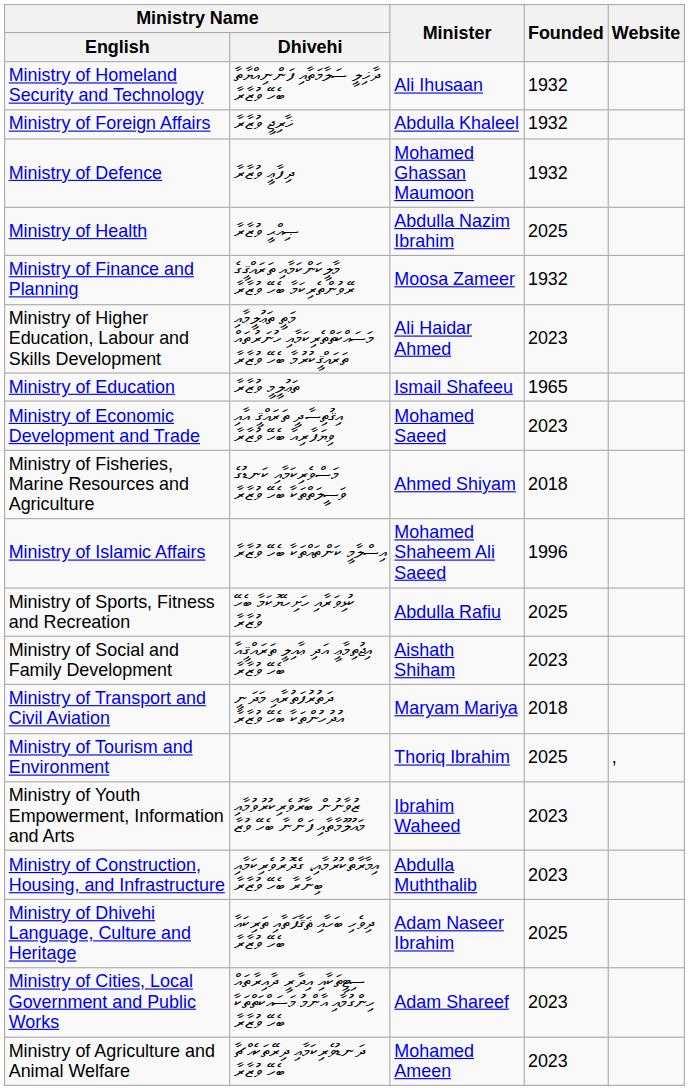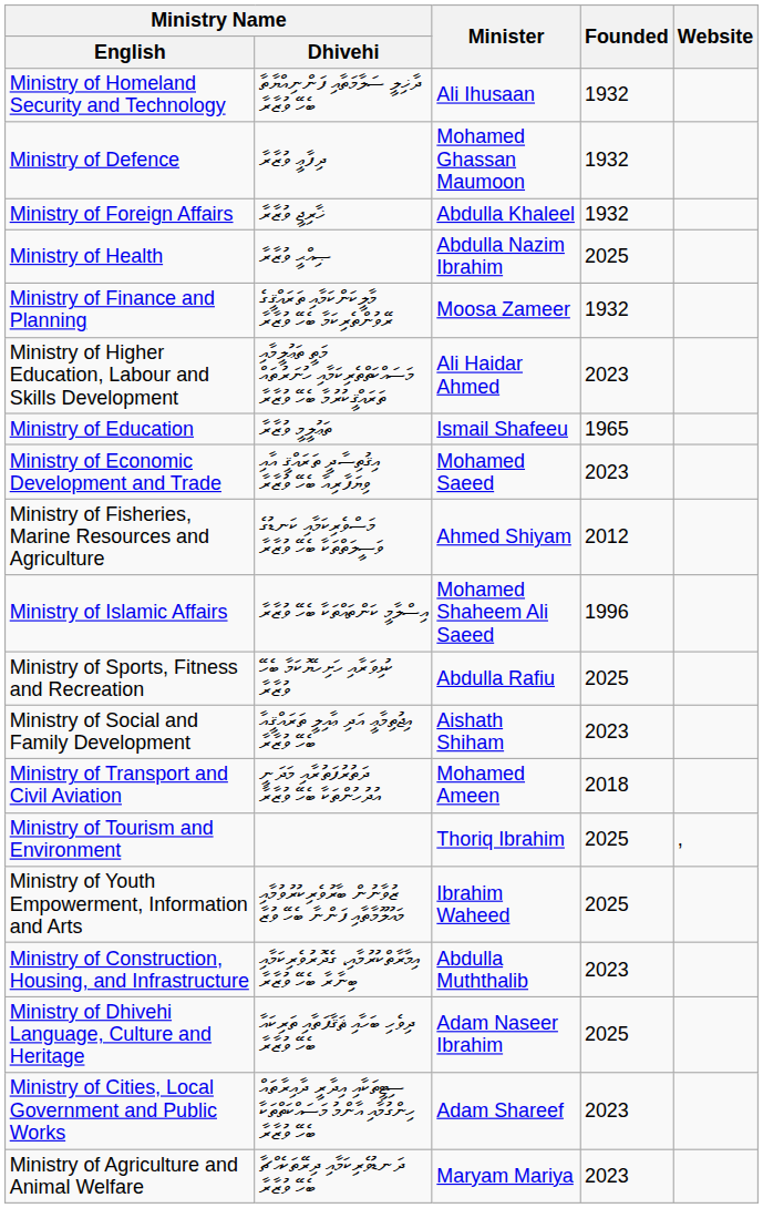 <table class="wikitable">
 <tr>
 <th colspan="2">Ministry Name</th>
 <th rowspan="2">Minister</th>
 <th rowspan="2">Founded</th>
 <th rowspan="2">Website</th>
 </tr>
 <tr>
 <th>English</th>
 <th>Dhivehi</th>
 </tr>
 <tr>
 <td><a href='#'>Ministry of Homeland Security and Technology</a></td>
 <td>ދާޚިލީ ސަލާމަތާއި ފަންނިއްޔާތާ ބެހޭ ވުޒާރާ</td>
 <td><a href='#'>Ali Ihusaan</a></td>
 <td>1932</td>
 <td></td>
 </tr>
 <tr>
-<td><a href='#'>Ministry of Foreign Affairs</a></td>
-<td>ޚާރިޖީ ވުޒާރާ</td>
-<td><a href='#'>Abdulla Khaleel</a></td>
+<td><a href='#'>Ministry of Defence</a></td>
+<td>ދިފާޢީ ވުޒާރާ</td>
+<td><a href='#'>Mohamed Ghassan Maumoon</a></td>
 <td>1932</td>
 <td></td>
 </tr>
 <tr>
-<td><a href='#'>Ministry of Defence</a></td>
-<td>ދިފާޢީ ވުޒާރާ</td>
-<td><a href='#'>Mohamed Ghassan Maumoon</a></td>
+<td><a href='#'>Ministry of Foreign Affairs</a></td>
+<td>ޚާރިޖީ ވުޒާރާ</td>
+<td><a href='#'>Abdulla Khaleel</a></td>
 <td>1932</td>
 <td></td>
 </tr>
 <tr>
 <td><a href='#'>Ministry of Health</a></td>
 <td>ޞިއްޙީ ވުޒާރާ</td>
 <td><a href='#'>Abdulla Nazim Ibrahim</a></td>
 <td>2025</td>
 <td></td>
 </tr>
 <tr>
 <td><a href='#'>Ministry of Finance and Planning</a></td>
 <td>މާލީކަންކަމާއި ތަރައްޤީގެ ރޭވުންތެރިކަމާ ބެހޭ ވުޒާރާ</td>
 <td><a href='#'>Moosa Zameer</a></td>
 <td>1932</td>
 <td></td>
 </tr>
 <tr>
 <td>Ministry of Higher Education, Labour and Skills Development</td>
 <td>މަތީ ތަޢުލީމާއި މަސައްކަތްތެރިކަމާއި ހުނަރުތައް ތަރައްޤީކުރުމާ ބެހޭ ވުޒާރާ</td>
 <td><a href='#'>Ali Haidar Ahmed</a></td>
 <td>2023</td>
 <td></td>
 </tr>
 <tr>
 <td><a href='#'>Ministry of Education</a></td>
 <td>ތަޢުލީމީ ވުޒާރާ</td>
 <td><a href='#'>Ismail Shafeeu</a></td>
 <td>1965</td>
 <td></td>
 </tr>
 <tr>
 <td><a href='#'>Ministry of Economic Development and Trade</a></td>
 <td>އިޤުތިސާދީ ތަރައްޤީ އާއި ވިޔަފާރިއާ ބެހޭ ވުޒާރާ</td>
 <td><a href='#'>Mohamed Saeed</a></td>
 <td>2023</td>
 <td></td>
 </tr>
 <tr>
 <td>Ministry of Fisheries, Marine Resources and Agriculture</td>
 <td>މަސްވެރިކަމާއި ކަނޑުގެ ވަސީލަތްތަކާ ބެހޭ ވުޒާރާ</td>
 <td><a href='#'>Ahmed Shiyam</a></td>
-<td>2018</td>
+<td>2012</td>
 <td></td>
 </tr>
 <tr>
 <td><a href='#'>Ministry of Islamic Affairs</a></td>
 <td>އިސްލާމީ ކަންތައްތަކާ ބެހޭ ވުޒާރާ</td>
 <td><a href='#'>Mohamed Shaheem Ali Saeed</a></td>
 <td>1996</td>
 <td></td>
 </tr>
 <tr>
 <td>Ministry of Sports, Fitness and Recreation</td>
 <td>ކުޅިވަރާއި ހަށިހެޔޮކަމާ ބެހޭ ވުޒާރާ</td>
 <td><a href='#'>Abdulla Rafiu</a></td>
 <td>2025</td>
 <td></td>
 </tr>
 <tr>
 <td>Ministry of Social and Family Development</td>
 <td>އިޖުތިމާޢީ އަދި ޢާއިލީ ތަރައްޤީއާ ބެހޭ ވުޒާރާ</td>
 <td><a href='#'>Aishath Shiham</a></td>
 <td>2023</td>
 <td></td>
 </tr>
 <tr>
 <td><a href='#'>Ministry of Transport and Civil Aviation</a></td>
 <td>ދަތުރުފަތުރާއި މަދަނީ އުދުހުންތަކާ ބެހޭ ވުޒާރާ</td>
-<td><a href='#'>Maryam Mariya</a></td>
+<td><a href='#'>Mohamed Ameen</a></td>
 <td>2018</td>
 <td></td>
 </tr>
 <tr>
 <td><a href='#'>Ministry of Tourism and Environment</a></td>
 <td></td>
 <td><a href='#'>Thoriq Ibrahim</a></td>
 <td>2025</td>
 <td>, </td>
 </tr>
 <tr>
 <td>Ministry of Youth Empowerment, Information and Arts</td>
 <td>ޒުވާނުން ބާރުވެރިކުރުވުމާއި މައުލޫމާތާއި ފަންނާ ބެހޭ ވުޒާ</td>
 <td><a href='#'>Ibrahim Waheed</a></td>
-<td>2023</td>
+<td>2025</td>
 <td></td>
 </tr>
 <tr>
 <td><a href='#'>Ministry of Construction, Housing, and Infrastructure</a></td>
 <td>އިމާރާތްކުރުމާއި، ގެދޮރުވެރިކަމާއި ބިނާރާ ބެހޭ ވުޒާރާ</td>
 <td><a href='#'>Abdulla Muththalib</a></td>
 <td>2023</td>
 <td></td>
 </tr>
 <tr>
 <td><a href='#'>Ministry of Dhivehi Language, Culture and Heritage</a></td>
 <td>ދިވެހި ބަހާއި ޘަޤާފަތާއި ތަރިކައާ ބެހޭ ވުޒާރާ</td>
 <td><a href='#'>Adam Naseer Ibrahim</a></td>
 <td>2025</td>
 <td></td>
 </tr>
 <tr>
 <td><a href='#'>Ministry of Cities, Local Government and Public Works</a></td>
 <td>ސިޓީތަކާއި އިދާރީ ދާއިރާތައް ހިންގުމާއި އާންމު މަސައްކަތްތަކާ ބެހޭ ވުޒާރާ</td>
 <td><a href='#'>Adam Shareef</a></td>
 <td>2023</td>
 <td></td>
 </tr>
 <tr>
 <td>Ministry of Agriculture and Animal Welfare</td>
 <td>ދަނޑުވެރިކަމާއި ދިރޭތަކެއްޗާ ބެހޭ ވުޒާރާ</td>
-<td><a href='#'>Mohamed Ameen</a></td>
+<td><a href='#'>Maryam Mariya</a></td>
 <td>2023</td>
 <td></td>
 </tr>
 </table>
